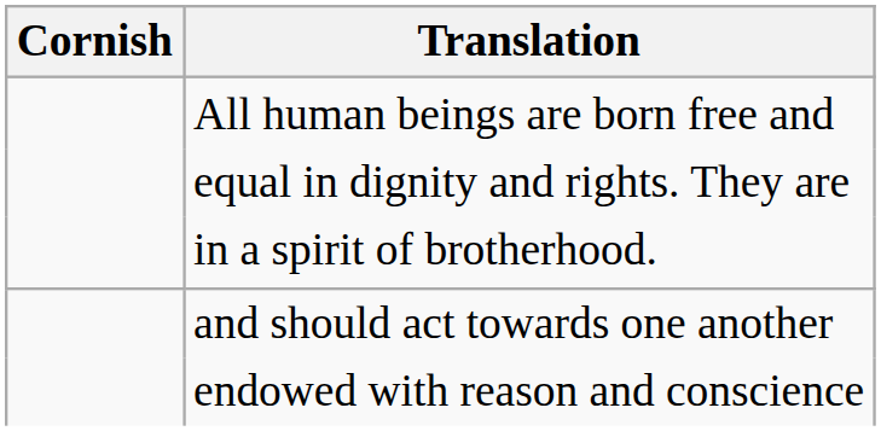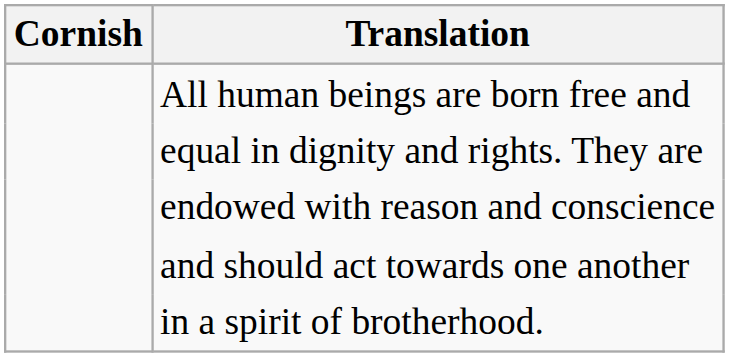 <table class="wikitable">
 <tr>
 <th>Cornish</th>
 <th>Translation</th>
 </tr>
 <tr style="border-bottom-style:hidden;">
 <td></td>
 <td>All human beings are born free and</td>
 </tr>
 <tr style="border-bottom-style:hidden;">
 <td></td>
 <td>equal in dignity and rights. They are</td>
 </tr>
-<tr>
+<tr style="border-bottom-style:hidden;">
 <td></td>
-<td>in a spirit of brotherhood.</td>
+<td>endowed with reason and conscience</td>
 </tr>
 <tr style="border-bottom-style:hidden;">
 <td></td>
 <td>and should act towards one another</td>
 </tr>
-<tr style="border-bottom-style:hidden;">
+<tr>
 <td></td>
-<td>endowed with reason and conscience</td>
+<td>in a spirit of brotherhood.</td>
 </tr>
 </table>
